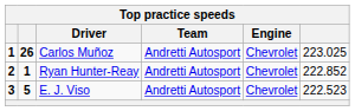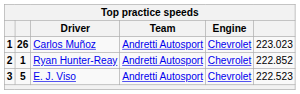 <table class="wikitable" style="font-size:95%;">
 <tr>
 <th colspan=9>Top practice speeds</th>
 </tr>
 <tr>
 <th></th>
 <th></th>
 <th>Driver</th>
 <th>Team</th>
 <th>Engine</th>
 <th></th>
 </tr>
 <tr>
 <td align=center><strong>1</strong></td>
 <td style="text-align:center"><strong>26</strong></td>
 <td> <a href='#'>Carlos Muñoz</a> <strong></strong></td>
 <td><a href='#'>Andretti Autosport</a></td>
 <td><a href='#'>Chevrolet</a></td>
-<td align=center>223.025</td>
+<td align=center>223.023</td>
 </tr>
 <tr>
 <td align=center><strong>2</strong></td>
 <td style="text-align:center"><strong>1</strong></td>
 <td> <a href='#'>Ryan Hunter-Reay</a></td>
 <td><a href='#'>Andretti Autosport</a></td>
 <td><a href='#'>Chevrolet</a></td>
 <td align=center>222.852</td>
 </tr>
 <tr>
 <td align=center><strong>3</strong></td>
 <td style="text-align:center"><strong>5</strong></td>
 <td> <a href='#'>E. J. Viso</a></td>
 <td><a href='#'>Andretti Autosport</a></td>
 <td><a href='#'>Chevrolet</a></td>
 <td align=center>222.523</td>
 </tr>
 <tr>
 <th colspan=9></th>
 </tr>
 </table>
